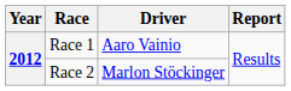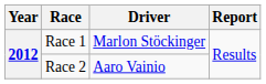 <table class="wikitable" style="font-size: 95%;">
 <tr>
 <th>Year</th>
 <th>Race</th>
 <th>Driver</th>
 <th>Report</th>
 </tr>
 <tr>
 <th rowspan=2><a href='#'>2012</a></th>
 <td>Race 1</td>
-<td> <a href='#'>Aaro Vainio</a></td>
+<td> <a href='#'>Marlon Stöckinger</a></td>
 <td rowspan=2><a href='#'>Results</a></td>
 </tr>
 <tr>
 <td>Race 2</td>
-<td> <a href='#'>Marlon Stöckinger</a></td>
+<td> <a href='#'>Aaro Vainio</a></td>
 </tr>
 </table>
